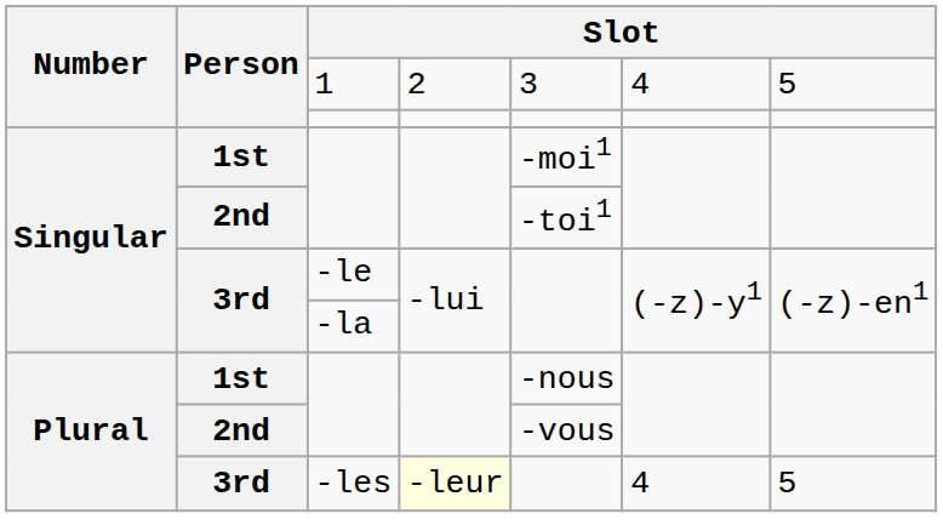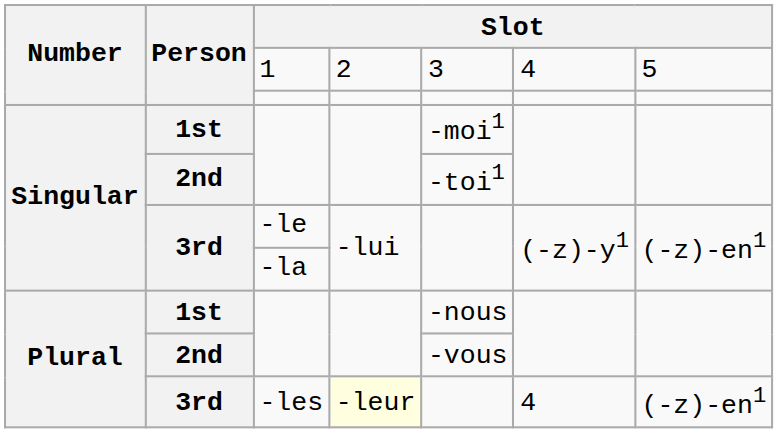 <table class="wikitable">
 <tr>
 <th rowspan="3">Number</th>
 <th rowspan="3">Person</th>
 <th colspan="7">Slot</th>
 </tr>
 <tr>
 <td>1</td>
 <td>2</td>
 <td>3</td>
 <td>4</td>
 <td>5</td>
 </tr>
 <tr>
 <td></td>
 <td></td>
 <td></td>
 <td></td>
 <td></td>
 </tr>
 <tr>
 <th rowspan="4">Singular</th>
 <th>1st</th>
 <td rowspan="2"> </td>
 <td rowspan="2"> </td>
 <td>-moi<sup>1</sup></td>
 <td rowspan="2"> </td>
 <td rowspan="2"> </td>
 </tr>
 <tr>
 <th>2nd</th>
 <td>-toi<sup>1</sup></td>
 </tr>
 <tr>
 <th rowspan="2">3rd</th>
 <td>-le</td>
 <td rowspan="2">-lui</td>
 <td rowspan="2"> </td>
 <td rowspan="2">(-z)-y<sup>1</sup></td>
 <td rowspan="2">(-z)-en<sup>1</sup></td>
 </tr>
 <tr>
 <td>-la</td>
 </tr>
 <tr>
 <th rowspan="3">Plural</th>
 <th>1st</th>
 <td rowspan="2"> </td>
 <td rowspan="2"> </td>
 <td>-nous</td>
 <td rowspan="2"> </td>
 <td rowspan="2"> </td>
 </tr>
 <tr>
 <th>2nd</th>
 <td>-vous</td>
 </tr>
 <tr>
 <th>3rd</th>
 <td>-les</td>
 <td style="background: lightyellow;">-leur</td>
 <td> </td>
 <td>4</td>
-<td>5</td>
+<td>(-z)-en<sup>1</sup></td>
 </tr>
 </table>
